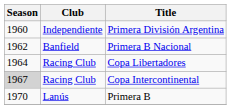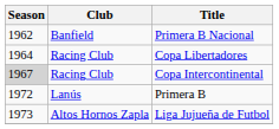 <table class="wikitable">
 <tr>
 <th>Season</th>
 <th>Club</th>
 <th>Title</th>
-</tr>
-<tr>
-<td>1960</td>
-<td><a href='#'>Independiente</a></td>
-<td><a href='#'>Primera División Argentina</a></td>
 </tr>
 <tr>
 <td>1962</td>
 <td><a href='#'>Banfield</a></td>
 <td><a href='#'>Primera B Nacional</a></td>
 </tr>
 <tr>
 <td>1964</td>
 <td><a href='#'>Racing Club</a></td>
 <td><a href='#'>Copa Libertadores</a></td>
 </tr>
 <tr>
 <td style="background: lightgrey;">1967</td>
 <td><a href='#'>Racing Club</a></td>
 <td><a href='#'>Copa Intercontinental</a></td>
 </tr>
 <tr>
-<td>1970</td>
+<td>1972</td>
 <td><a href='#'>Lanús</a></td>
 <td>Primera B</td>
 </tr>
 <tr>
+<td>1973</td>
+<td><a href='#'>Altos Hornos Zapla</a></td>
+<td><a href='#'>Liga Jujueña de Futbol</a></td>
+</tr>
+<tr>
 </tr>
 </table>
